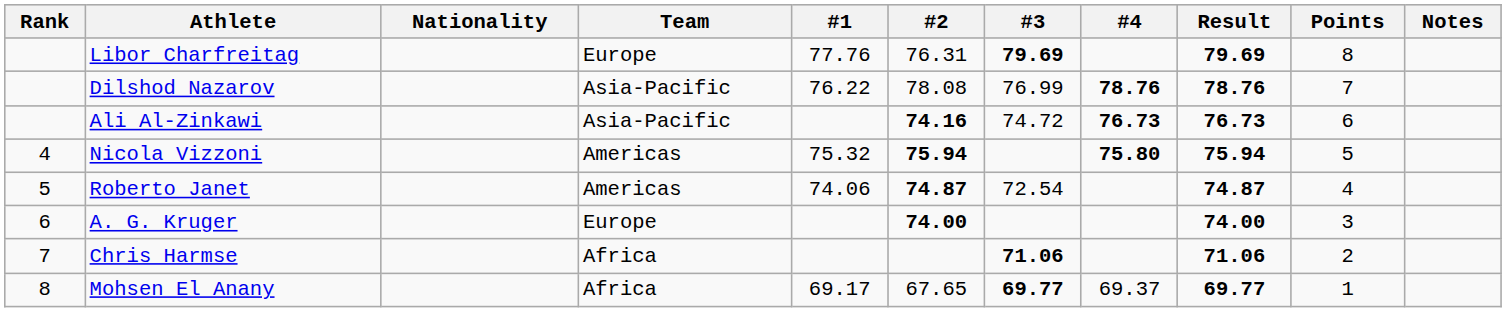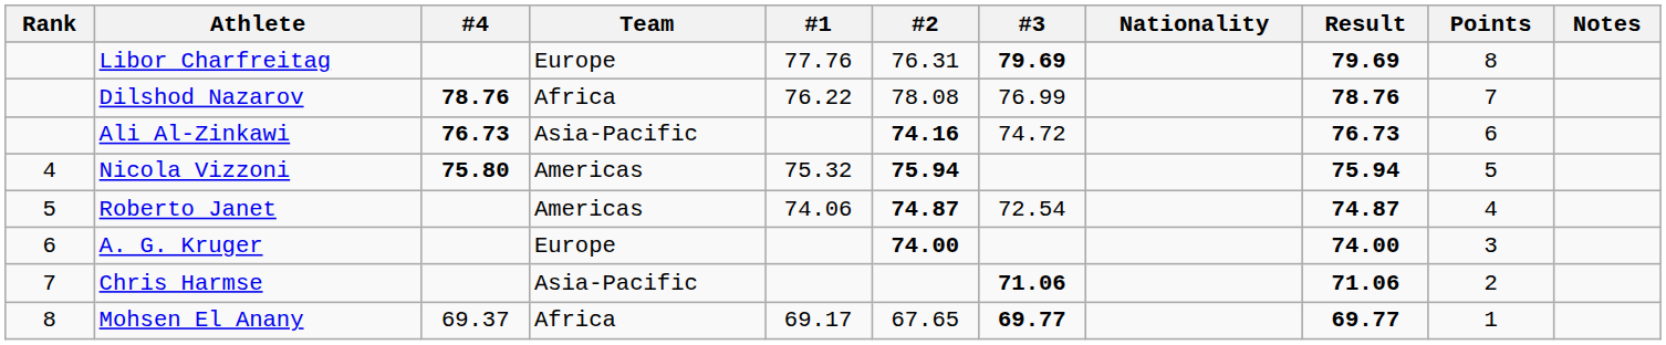 <table class="wikitable sortable" style="text-align:center" width="75%">
 <tr>
 <th>Rank</th>
 <th>Athlete</th>
-<th>Nationality</th>
+<th>#4</th>
 <th>Team</th>
 <th>#1</th>
 <th>#2</th>
 <th>#3</th>
-<th>#4</th>
+<th>Nationality</th>
 <th>Result</th>
 <th>Points</th>
 <th>Notes</th>
 </tr>
 <tr>
 <td></td>
 <td align="left"><a href='#'>Libor Charfreitag</a></td>
-<td align=left></td>
+<td></td>
 <td align=left>Europe</td>
 <td>77.76</td>
 <td>76.31</td>
 <td><strong>79.69</strong></td>
-<td></td>
+<td align=left></td>
 <td><strong>79.69</strong></td>
 <td>8</td>
 <td></td>
 </tr>
 <tr>
 <td></td>
 <td align="left"><a href='#'>Dilshod Nazarov</a></td>
-<td align=left></td>
-<td align=left>Asia-Pacific</td>
+<td><strong>78.76</strong></td>
+<td align=left>Africa</td>
 <td>76.22</td>
 <td>78.08</td>
 <td>76.99</td>
-<td><strong>78.76</strong></td>
+<td align=left></td>
 <td><strong>78.76</strong></td>
 <td>7</td>
 <td></td>
 </tr>
 <tr>
 <td></td>
 <td align="left"><a href='#'>Ali Al-Zinkawi</a></td>
-<td align=left></td>
+<td><strong>76.73</strong></td>
 <td align=left>Asia-Pacific</td>
 <td></td>
 <td><strong>74.16</strong></td>
 <td>74.72</td>
-<td><strong>76.73</strong></td>
+<td align=left></td>
 <td><strong>76.73</strong></td>
 <td>6</td>
 <td></td>
 </tr>
 <tr>
 <td>4</td>
 <td align="left"><a href='#'>Nicola Vizzoni</a></td>
-<td align=left></td>
+<td><strong>75.80</strong></td>
 <td align=left>Americas</td>
 <td>75.32</td>
 <td><strong>75.94</strong></td>
 <td></td>
-<td><strong>75.80</strong></td>
+<td align=left></td>
 <td><strong>75.94</strong></td>
 <td>5</td>
 <td></td>
 </tr>
 <tr>
 <td>5</td>
 <td align="left"><a href='#'>Roberto Janet</a></td>
-<td align=left></td>
+<td></td>
 <td align=left>Americas</td>
 <td>74.06</td>
 <td><strong>74.87</strong></td>
 <td>72.54</td>
-<td></td>
+<td align=left></td>
 <td><strong>74.87</strong></td>
 <td>4</td>
 <td></td>
 </tr>
 <tr>
 <td>6</td>
 <td align="left"><a href='#'>A. G. Kruger</a></td>
-<td align=left></td>
+<td></td>
 <td align=left>Europe</td>
 <td></td>
 <td><strong>74.00</strong></td>
 <td></td>
-<td></td>
+<td align=left></td>
 <td><strong>74.00</strong></td>
 <td>3</td>
 <td></td>
 </tr>
 <tr>
 <td>7</td>
 <td align="left"><a href='#'>Chris Harmse</a></td>
-<td align=left></td>
-<td align=left>Africa</td>
+<td></td>
+<td align=left>Asia-Pacific</td>
 <td></td>
 <td></td>
 <td><strong>71.06</strong></td>
-<td></td>
+<td align=left></td>
 <td><strong>71.06</strong></td>
 <td>2</td>
 <td></td>
 </tr>
 <tr>
 <td>8</td>
 <td align="left"><a href='#'>Mohsen El Anany</a></td>
-<td align=left></td>
+<td>69.37</td>
 <td align=left>Africa</td>
 <td>69.17</td>
 <td>67.65</td>
 <td><strong>69.77</strong></td>
-<td>69.37</td>
+<td align=left></td>
 <td><strong>69.77</strong></td>
 <td>1</td>
 <td></td>
 </tr>
 </table>
